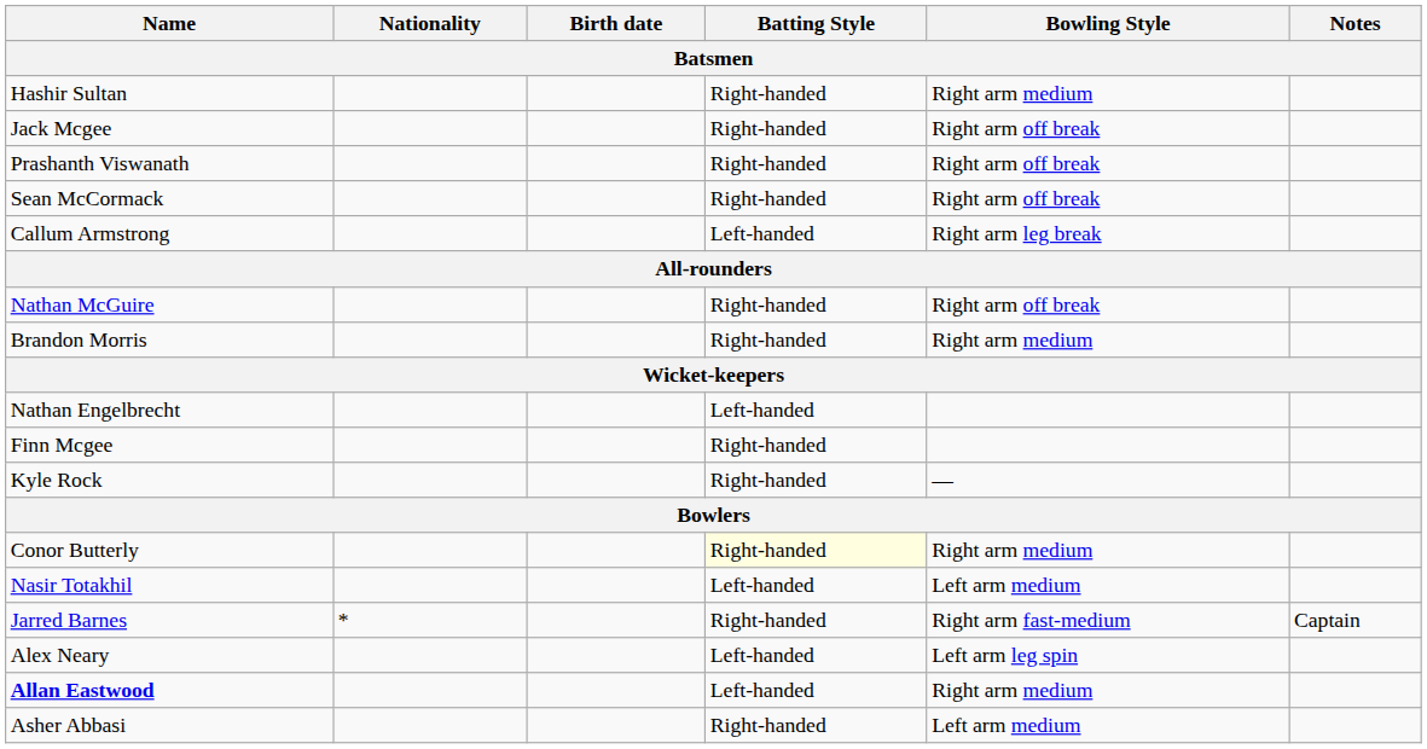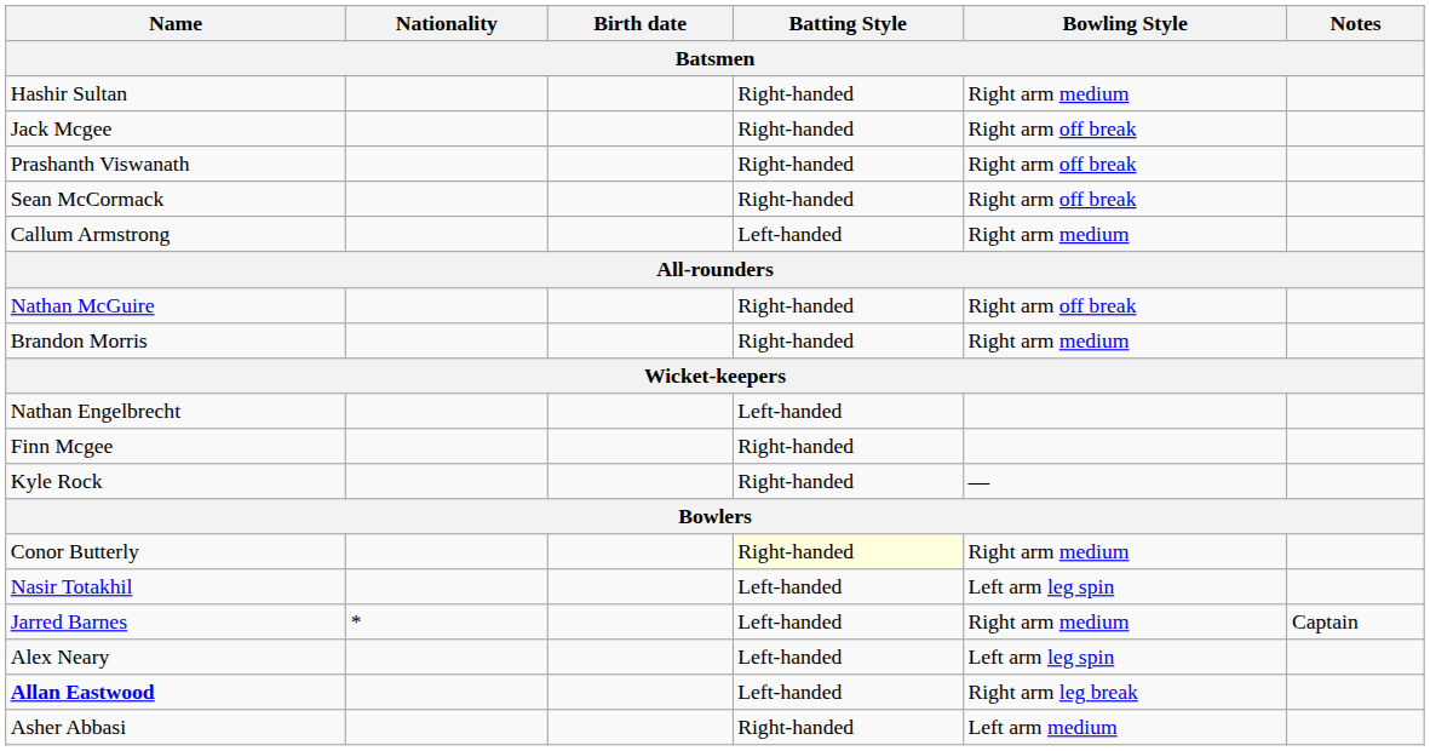 <table class="wikitable"  style="font-size:95%; width:80%;">
 <tr>
 <th>Name</th>
 <th>Nationality</th>
 <th>Birth date</th>
 <th>Batting Style</th>
 <th>Bowling Style</th>
 <th>Notes</th>
 </tr>
 <tr>
 <th colspan="6">Batsmen</th>
 </tr>
 <tr>
 <td>Hashir Sultan</td>
 <td></td>
 <td></td>
 <td>Right-handed</td>
 <td>Right arm <a href='#'>medium</a></td>
 <td></td>
 </tr>
 <tr>
 <td>Jack Mcgee</td>
 <td></td>
 <td></td>
 <td>Right-handed</td>
 <td>Right arm <a href='#'>off break</a></td>
 <td></td>
 </tr>
 <tr>
 <td>Prashanth Viswanath</td>
 <td></td>
 <td></td>
 <td>Right-handed</td>
 <td>Right arm <a href='#'>off break</a></td>
 <td></td>
 </tr>
 <tr>
 <td>Sean McCormack</td>
 <td></td>
 <td></td>
 <td>Right-handed</td>
 <td>Right arm <a href='#'>off break</a></td>
 <td></td>
 </tr>
 <tr>
 <td>Callum Armstrong</td>
 <td></td>
 <td></td>
 <td>Left-handed</td>
-<td>Right arm <a href='#'>leg break</a></td>
+<td>Right arm <a href='#'>medium</a></td>
 <td></td>
 </tr>
 <tr>
 <th colspan="6">All-rounders</th>
 </tr>
 <tr>
 <td><a href='#'>Nathan McGuire</a></td>
 <td></td>
 <td></td>
 <td>Right-handed</td>
 <td>Right arm <a href='#'>off break</a></td>
 <td></td>
 </tr>
 <tr>
 <td>Brandon Morris</td>
 <td></td>
 <td></td>
 <td>Right-handed</td>
 <td>Right arm <a href='#'>medium</a></td>
 <td></td>
 </tr>
 <tr>
 <th colspan="6">Wicket-keepers</th>
 </tr>
 <tr>
 <td>Nathan Engelbrecht</td>
 <td></td>
 <td></td>
 <td>Left-handed</td>
 <td></td>
 <td></td>
 </tr>
 <tr>
 <td>Finn Mcgee</td>
 <td></td>
 <td></td>
 <td>Right-handed</td>
 <td></td>
 <td></td>
 </tr>
 <tr>
 <td>Kyle Rock</td>
 <td></td>
 <td></td>
 <td>Right-handed</td>
 <td>—</td>
 <td></td>
 </tr>
 <tr>
 <th colspan="6">Bowlers</th>
 </tr>
 <tr>
 <td>Conor Butterly</td>
 <td></td>
 <td></td>
 <td style="background: lightyellow;">Right-handed</td>
 <td>Right arm <a href='#'>medium</a></td>
 <td></td>
 </tr>
 <tr>
 <td><a href='#'>Nasir Totakhil</a></td>
 <td></td>
 <td></td>
 <td>Left-handed</td>
-<td>Left arm <a href='#'>medium</a></td>
+<td>Left arm <a href='#'>leg spin</a></td>
 <td></td>
 </tr>
 <tr>
 <td><a href='#'>Jarred Barnes</a></td>
 <td>*</td>
 <td></td>
-<td>Right-handed</td>
-<td>Right arm <a href='#'>fast-medium</a></td>
+<td>Left-handed</td>
+<td>Right arm <a href='#'>medium</a></td>
 <td>Captain</td>
 </tr>
 <tr>
 <td>Alex Neary</td>
 <td></td>
 <td></td>
 <td>Left-handed</td>
 <td>Left arm <a href='#'>leg spin</a></td>
 <td></td>
 </tr>
 <tr>
 <td><strong><a href='#'>Allan Eastwood</a></strong></td>
 <td></td>
 <td></td>
 <td>Left-handed</td>
-<td>Right arm <a href='#'>medium</a></td>
+<td>Right arm <a href='#'>leg break</a></td>
 <td></td>
 </tr>
 <tr>
 <td>Asher Abbasi</td>
 <td></td>
 <td></td>
 <td>Right-handed</td>
 <td>Left arm <a href='#'>medium</a></td>
 <td></td>
 </tr>
 </table>
